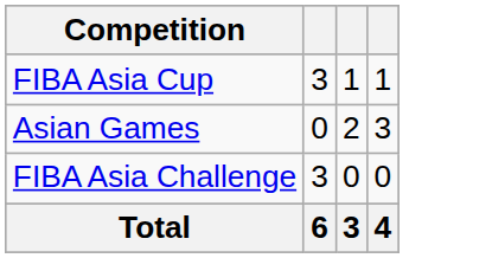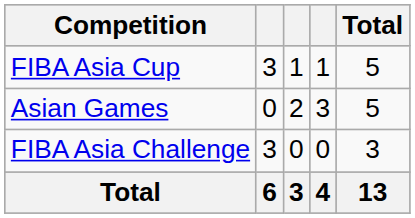 <table class="wikitable"  style="text-align:center;">
 <tr>
 <th>Competition</th>
 <th></th>
 <th></th>
 <th></th>
+<th>Total</th>
 </tr>
 <tr>
 <td align=left><a href='#'>FIBA Asia Cup</a></td>
 <td>3</td>
 <td>1</td>
 <td>1</td>
+<td>5</td>
 </tr>
 <tr>
 <td align=left><a href='#'>Asian Games</a></td>
 <td>0</td>
 <td>2</td>
 <td>3</td>
+<td>5</td>
 </tr>
 <tr>
 <td align=left><a href='#'>FIBA Asia Challenge</a></td>
 <td>3</td>
 <td>0</td>
 <td>0</td>
+<td>3</td>
 </tr>
 <tr>
 <th>Total</th>
 <th>6</th>
 <th>3</th>
 <th>4</th>
+<th>13</th>
 </tr>
 </table>
